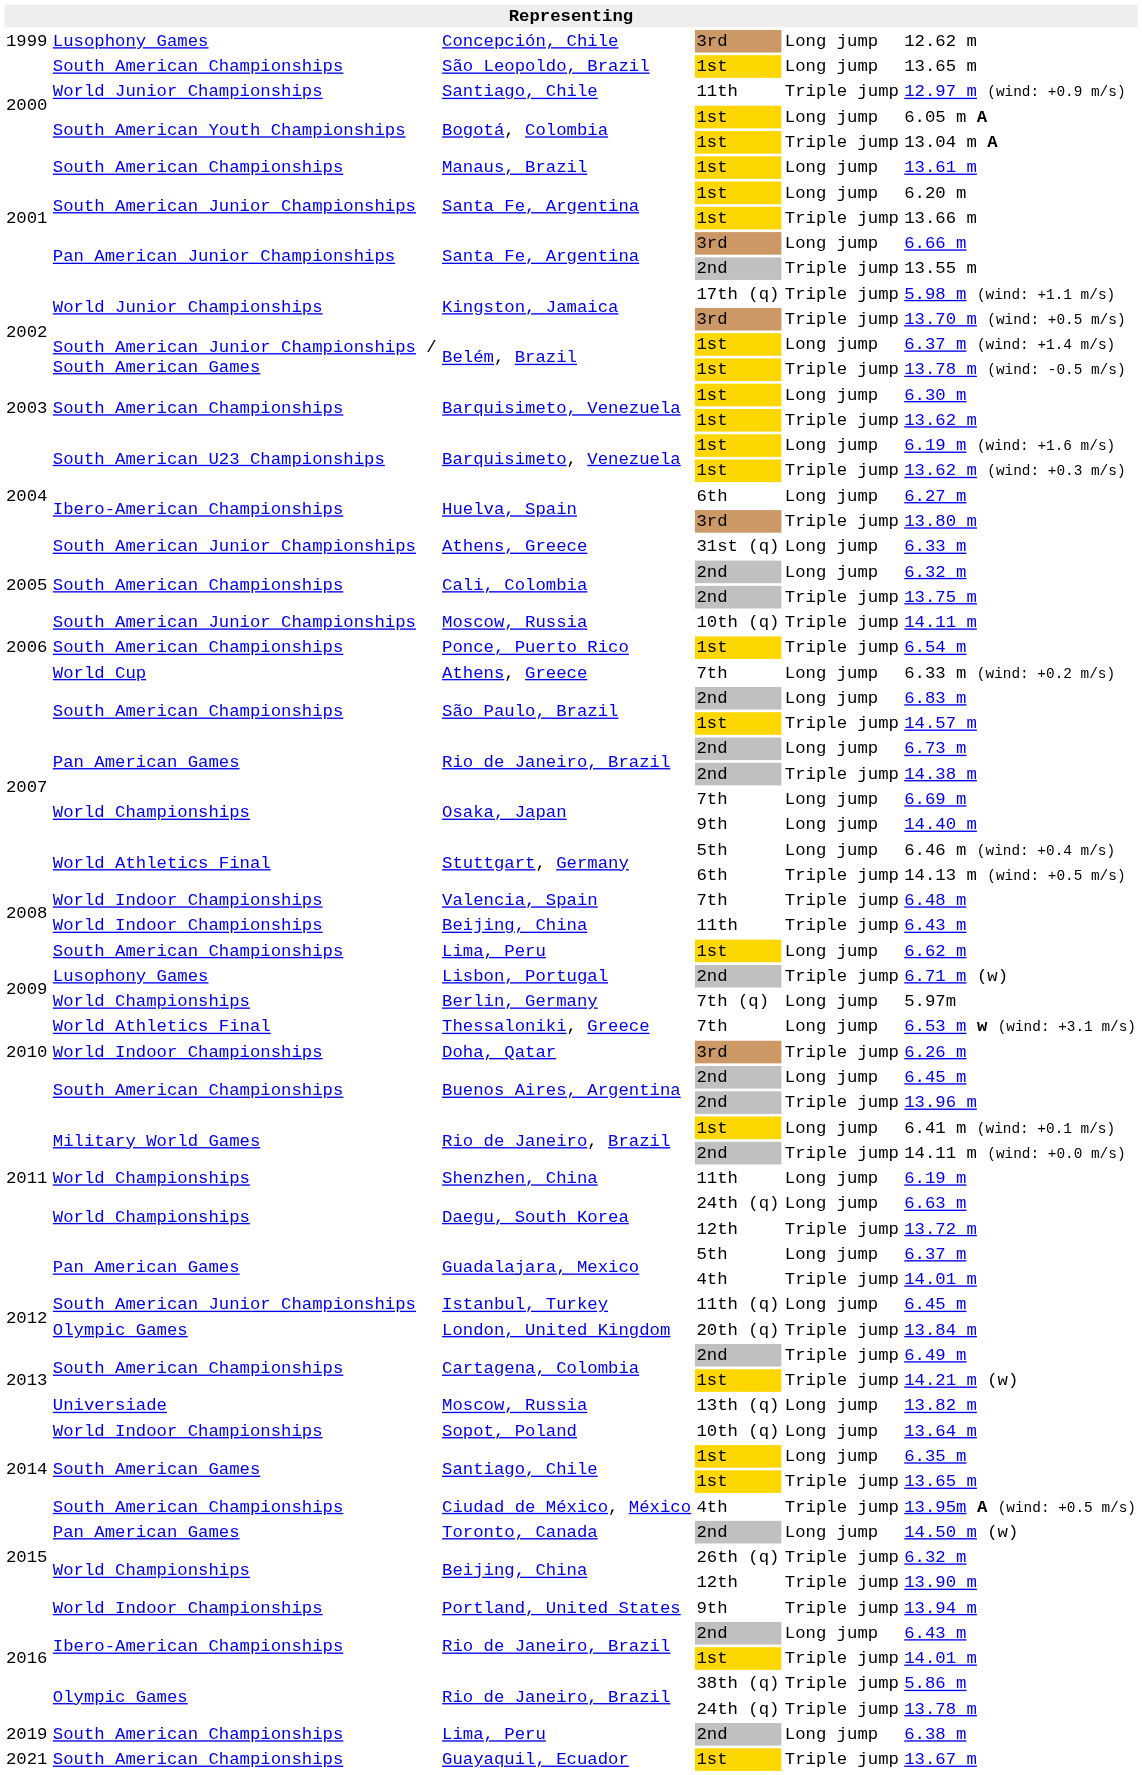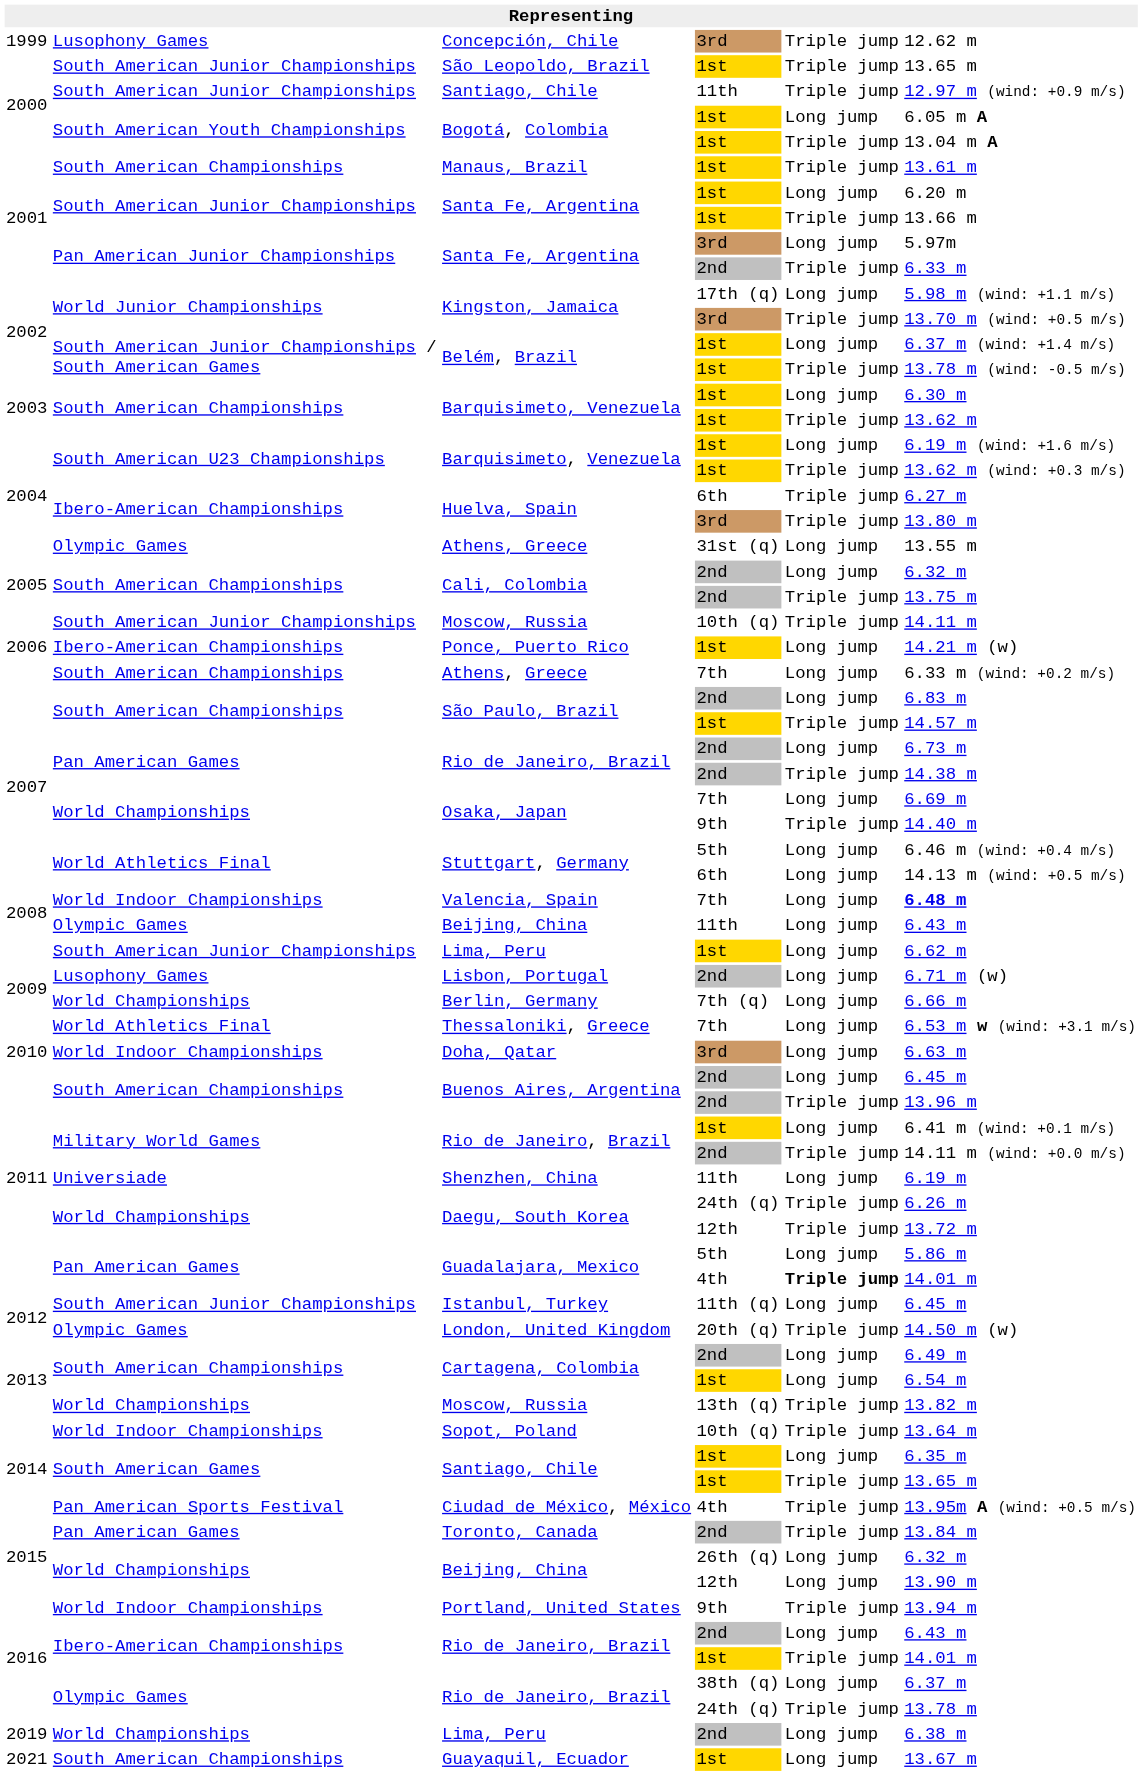 <table>
 <tr>
 <th bgcolor="#eeeeee" colspan="6">Representing </th>
 </tr>
 <tr>
 <td>1999</td>
 <td><a href='#'>Lusophony Games</a></td>
 <td><a href='#'>Concepción, Chile</a></td>
 <td bgcolor=cc9966>3rd</td>
-<td>Long jump</td>
+<td>Triple jump</td>
 <td>12.62 m</td>
 </tr>
 <tr>
 <td rowspan=4>2000</td>
-<td><a href='#'>South American Championships</a></td>
+<td><a href='#'>South American Junior Championships</a></td>
 <td><a href='#'>São Leopoldo, Brazil</a></td>
 <td bgcolor=gold>1st</td>
-<td>Long jump</td>
+<td>Triple jump</td>
 <td>13.65 m</td>
 </tr>
 <tr>
-<td><a href='#'>World Junior Championships</a></td>
+<td><a href='#'>South American Junior Championships</a></td>
 <td><a href='#'>Santiago, Chile</a></td>
 <td>11th</td>
 <td>Triple jump</td>
 <td><a href='#'>12.97 m</a>  <small>(wind: +0.9 m/s)</small></td>
 </tr>
 <tr>
 <td rowspan=2><a href='#'>South American Youth Championships</a></td>
 <td rowspan=2><a href='#'>Bogotá</a>, <a href='#'>Colombia</a></td>
 <td bgcolor=gold>1st</td>
 <td>Long jump</td>
 <td>6.05 m <strong>A</strong></td>
 </tr>
 <tr>
 <td bgcolor=gold>1st</td>
 <td>Triple jump</td>
 <td>13.04 m <strong>A</strong></td>
 </tr>
 <tr>
 <td rowspan=5>2001</td>
 <td><a href='#'>South American Championships</a></td>
 <td><a href='#'>Manaus, Brazil</a></td>
 <td bgcolor=gold>1st</td>
-<td>Long jump</td>
+<td>Triple jump</td>
 <td><a href='#'>13.61 m</a></td>
 </tr>
 <tr>
 <td rowspan=2><a href='#'>South American Junior Championships</a></td>
 <td rowspan=2><a href='#'>Santa Fe, Argentina</a></td>
 <td bgcolor=gold>1st</td>
 <td>Long jump</td>
 <td>6.20 m</td>
 </tr>
 <tr>
 <td bgcolor=gold>1st</td>
 <td>Triple jump</td>
 <td>13.66 m</td>
 </tr>
 <tr>
 <td rowspan=2><a href='#'>Pan American Junior Championships</a></td>
 <td rowspan=2><a href='#'>Santa Fe, Argentina</a></td>
 <td bgcolor=cc9966>3rd</td>
 <td>Long jump</td>
-<td><a href='#'>6.66 m</a></td>
+<td>5.97m</td>
 </tr>
 <tr>
 <td bgcolor=silver>2nd</td>
 <td>Triple jump</td>
-<td>13.55 m</td>
+<td><a href='#'>6.33 m</a></td>
 </tr>
 <tr>
 <td rowspan=4>2002</td>
 <td rowspan=2><a href='#'>World Junior Championships</a></td>
 <td rowspan=2><a href='#'>Kingston, Jamaica</a></td>
 <td>17th (q)</td>
-<td>Triple jump</td>
+<td>Long jump</td>
 <td><a href='#'>5.98 m</a>  <small>(wind: +1.1 m/s)</small></td>
 </tr>
 <tr>
 <td bgcolor=cc9966>3rd</td>
 <td>Triple jump</td>
 <td><a href='#'>13.70 m</a>  <small>(wind: +0.5 m/s)</small></td>
 </tr>
 <tr>
 <td rowspan=2><a href='#'>South American Junior Championships</a> /<br> <a href='#'>South American Games</a></td>
 <td rowspan=2><a href='#'>Belém</a>, <a href='#'>Brazil</a></td>
 <td bgcolor=gold>1st</td>
 <td>Long jump</td>
 <td><a href='#'>6.37 m</a> <small>(wind: +1.4 m/s)</small></td>
 </tr>
 <tr>
 <td bgcolor=gold>1st</td>
 <td>Triple jump</td>
 <td><a href='#'>13.78 m</a> <small>(wind: -0.5 m/s)</small></td>
 </tr>
 <tr>
 <td rowspan=2>2003</td>
 <td rowspan=2><a href='#'>South American Championships</a></td>
 <td rowspan=2><a href='#'>Barquisimeto, Venezuela</a></td>
 <td bgcolor=gold>1st</td>
 <td>Long jump</td>
 <td><a href='#'>6.30 m</a></td>
 </tr>
 <tr>
 <td bgcolor=gold>1st</td>
 <td>Triple jump</td>
 <td><a href='#'>13.62 m</a></td>
 </tr>
 <tr>
 <td rowspan=5>2004</td>
 <td rowspan=2><a href='#'>South American U23 Championships</a></td>
 <td rowspan=2><a href='#'>Barquisimeto</a>, <a href='#'>Venezuela</a></td>
 <td bgcolor=gold>1st</td>
 <td>Long jump</td>
 <td><a href='#'>6.19 m</a> <small>(wind: +1.6 m/s)</small></td>
 </tr>
 <tr>
 <td bgcolor=gold>1st</td>
 <td>Triple jump</td>
 <td><a href='#'>13.62 m</a> <small>(wind: +0.3 m/s)</small></td>
 </tr>
 <tr>
 <td rowspan=2><a href='#'>Ibero-American Championships</a></td>
 <td rowspan=2><a href='#'>Huelva, Spain</a></td>
 <td>6th</td>
-<td>Long jump</td>
+<td>Triple jump</td>
 <td><a href='#'>6.27 m</a></td>
 </tr>
 <tr>
 <td bgcolor=cc9966>3rd</td>
 <td>Triple jump</td>
 <td><a href='#'>13.80 m</a></td>
 </tr>
 <tr>
-<td><a href='#'>South American Junior Championships</a></td>
+<td><a href='#'>Olympic Games</a></td>
 <td><a href='#'>Athens, Greece</a></td>
 <td>31st (q)</td>
 <td>Long jump</td>
-<td><a href='#'>6.33 m</a></td>
+<td>13.55 m</td>
 </tr>
 <tr>
 <td rowspan=2>2005</td>
 <td rowspan=2><a href='#'>South American Championships</a></td>
 <td rowspan=2><a href='#'>Cali, Colombia</a></td>
 <td bgcolor=silver>2nd</td>
 <td>Long jump</td>
 <td><a href='#'>6.32 m</a></td>
 </tr>
 <tr>
 <td bgcolor=silver>2nd</td>
 <td>Triple jump</td>
 <td><a href='#'>13.75 m</a></td>
 </tr>
 <tr>
 <td rowspan=3>2006</td>
 <td><a href='#'>South American Junior Championships</a></td>
 <td><a href='#'>Moscow, Russia</a></td>
 <td>10th (q)</td>
 <td>Triple jump</td>
 <td><a href='#'>14.11 m</a></td>
 </tr>
 <tr>
-<td><a href='#'>South American Championships</a></td>
+<td><a href='#'>Ibero-American Championships</a></td>
 <td><a href='#'>Ponce, Puerto Rico</a></td>
 <td bgcolor=gold>1st</td>
-<td>Triple jump</td>
-<td><a href='#'>6.54 m</a></td>
+<td>Long jump</td>
+<td><a href='#'>14.21 m</a> (w)</td>
 </tr>
 <tr>
-<td><a href='#'>World Cup</a></td>
+<td><a href='#'>South American Championships</a></td>
 <td><a href='#'>Athens</a>, <a href='#'>Greece</a></td>
 <td>7th</td>
 <td>Long jump</td>
 <td>6.33 m <small>(wind: +0.2 m/s)</small></td>
 </tr>
 <tr>
 <td rowspan=8>2007</td>
 <td rowspan=2><a href='#'>South American Championships</a></td>
 <td rowspan=2><a href='#'>São Paulo, Brazil</a></td>
 <td bgcolor=silver>2nd</td>
 <td>Long jump</td>
 <td><a href='#'>6.83 m</a></td>
 </tr>
 <tr>
 <td bgcolor=gold>1st</td>
 <td>Triple jump</td>
 <td><a href='#'>14.57 m</a></td>
 </tr>
 <tr>
 <td rowspan=2><a href='#'>Pan American Games</a></td>
 <td rowspan=2><a href='#'>Rio de Janeiro, Brazil</a></td>
 <td bgcolor=silver>2nd</td>
 <td>Long jump</td>
 <td><a href='#'>6.73 m</a></td>
 </tr>
 <tr>
 <td bgcolor=silver>2nd</td>
 <td>Triple jump</td>
 <td><a href='#'>14.38 m</a></td>
 </tr>
 <tr>
 <td rowspan=2><a href='#'>World Championships</a></td>
 <td rowspan=2><a href='#'>Osaka, Japan</a></td>
 <td>7th</td>
 <td>Long jump</td>
 <td><a href='#'>6.69 m</a></td>
 </tr>
 <tr>
 <td>9th</td>
-<td>Long jump</td>
+<td>Triple jump</td>
 <td><a href='#'>14.40 m</a></td>
 </tr>
 <tr>
 <td rowspan=2><a href='#'>World Athletics Final</a></td>
 <td rowspan=2><a href='#'>Stuttgart</a>, <a href='#'>Germany</a></td>
 <td>5th</td>
 <td>Long jump</td>
 <td>6.46 m <small>(wind: +0.4 m/s)</small></td>
 </tr>
 <tr>
 <td>6th</td>
-<td>Triple jump</td>
+<td>Long jump</td>
 <td>14.13 m <small>(wind: +0.5 m/s)</small></td>
 </tr>
 <tr>
 <td rowspan=2>2008</td>
 <td><a href='#'>World Indoor Championships</a></td>
 <td><a href='#'>Valencia, Spain</a></td>
 <td>7th</td>
-<td>Triple jump</td>
-<td><a href='#'>6.48 m</a></td>
+<td>Long jump</td>
+<td><strong><a href='#'>6.48 m</a></strong></td>
 </tr>
 <tr>
-<td><a href='#'>World Indoor Championships</a></td>
+<td><a href='#'>Olympic Games</a></td>
 <td><a href='#'>Beijing, China</a></td>
 <td>11th</td>
-<td>Triple jump</td>
+<td>Long jump</td>
 <td><a href='#'>6.43 m</a></td>
 </tr>
 <tr>
 <td rowspan=4>2009</td>
-<td><a href='#'>South American Championships</a></td>
+<td><a href='#'>South American Junior Championships</a></td>
 <td><a href='#'>Lima, Peru</a></td>
 <td bgcolor=gold>1st</td>
 <td>Long jump</td>
 <td><a href='#'>6.62 m</a></td>
 </tr>
 <tr>
 <td><a href='#'>Lusophony Games</a></td>
 <td><a href='#'>Lisbon, Portugal</a></td>
 <td bgcolor=silver>2nd</td>
-<td>Triple jump</td>
+<td>Long jump</td>
 <td><a href='#'>6.71 m</a> (w)</td>
 </tr>
 <tr>
 <td><a href='#'>World Championships</a></td>
 <td><a href='#'>Berlin, Germany</a></td>
 <td>7th (q)</td>
 <td>Long jump</td>
-<td>5.97m</td>
+<td><a href='#'>6.66 m</a></td>
 </tr>
 <tr>
 <td><a href='#'>World Athletics Final</a></td>
 <td><a href='#'>Thessaloniki</a>, <a href='#'>Greece</a></td>
 <td>7th</td>
 <td>Long jump</td>
 <td><a href='#'>6.53 m</a> <strong>w</strong> <small>(wind: +3.1 m/s)</small></td>
 </tr>
 <tr>
 <td>2010</td>
 <td><a href='#'>World Indoor Championships</a></td>
 <td><a href='#'>Doha, Qatar</a></td>
 <td bgcolor=cc9966>3rd</td>
-<td>Triple jump</td>
-<td><a href='#'>6.26 m</a></td>
+<td>Long jump</td>
+<td><a href='#'>6.63 m</a></td>
 </tr>
 <tr>
 <td rowspan=9>2011</td>
 <td rowspan=2><a href='#'>South American Championships</a></td>
 <td rowspan=2><a href='#'>Buenos Aires, Argentina</a></td>
 <td bgcolor=silver>2nd</td>
 <td>Long jump</td>
 <td><a href='#'>6.45 m</a></td>
 </tr>
 <tr>
 <td bgcolor=silver>2nd</td>
 <td>Triple jump</td>
 <td><a href='#'>13.96 m</a></td>
 </tr>
 <tr>
 <td rowspan=2><a href='#'>Military World Games</a></td>
 <td rowspan=2><a href='#'>Rio de Janeiro</a>, <a href='#'>Brazil</a></td>
 <td bgcolor=gold>1st</td>
 <td>Long jump</td>
 <td>6.41 m <small>(wind: +0.1 m/s)</small></td>
 </tr>
 <tr>
 <td bgcolor=silver>2nd</td>
 <td>Triple jump</td>
 <td>14.11 m <small>(wind: +0.0 m/s)</small></td>
 </tr>
 <tr>
-<td><a href='#'>World Championships</a></td>
+<td><a href='#'>Universiade</a></td>
 <td><a href='#'>Shenzhen, China</a></td>
 <td>11th</td>
 <td>Long jump</td>
 <td><a href='#'>6.19 m</a></td>
 </tr>
 <tr>
 <td rowspan=2><a href='#'>World Championships</a></td>
 <td rowspan=2><a href='#'>Daegu, South Korea</a></td>
 <td>24th (q)</td>
-<td>Long jump</td>
-<td><a href='#'>6.63 m</a></td>
+<td>Triple jump</td>
+<td><a href='#'>6.26 m</a></td>
 </tr>
 <tr>
 <td>12th</td>
 <td>Triple jump</td>
 <td><a href='#'>13.72 m</a></td>
 </tr>
 <tr>
 <td rowspan=2><a href='#'>Pan American Games</a></td>
 <td rowspan=2><a href='#'>Guadalajara, Mexico</a></td>
 <td>5th</td>
 <td>Long jump</td>
-<td><a href='#'>6.37 m</a></td>
+<td><a href='#'>5.86 m</a></td>
 </tr>
 <tr>
 <td>4th</td>
-<td>Triple jump</td>
+<td><strong>Triple jump</strong></td>
 <td><a href='#'>14.01 m</a></td>
 </tr>
 <tr>
 <td rowspan=2>2012</td>
 <td><a href='#'>South American Junior Championships</a></td>
 <td><a href='#'>Istanbul, Turkey</a></td>
 <td>11th (q)</td>
 <td>Long jump</td>
 <td><a href='#'>6.45 m</a></td>
 </tr>
 <tr>
 <td><a href='#'>Olympic Games</a></td>
 <td><a href='#'>London, United Kingdom</a></td>
 <td>20th (q)</td>
 <td>Triple jump</td>
-<td><a href='#'>13.84 m</a></td>
+<td><a href='#'>14.50 m</a> (w)</td>
 </tr>
 <tr>
 <td rowspan=3>2013</td>
 <td rowspan=2><a href='#'>South American Championships</a></td>
 <td rowspan=2><a href='#'>Cartagena, Colombia</a></td>
 <td bgcolor=silver>2nd</td>
-<td>Triple jump</td>
+<td>Long jump</td>
 <td><a href='#'>6.49 m</a></td>
 </tr>
 <tr>
 <td bgcolor=gold>1st</td>
-<td>Triple jump</td>
-<td><a href='#'>14.21 m</a> (w)</td>
+<td>Long jump</td>
+<td><a href='#'>6.54 m</a></td>
 </tr>
 <tr>
-<td><a href='#'>Universiade</a></td>
+<td><a href='#'>World Championships</a></td>
 <td><a href='#'>Moscow, Russia</a></td>
 <td>13th (q)</td>
-<td>Long jump</td>
+<td>Triple jump</td>
 <td><a href='#'>13.82 m</a></td>
 </tr>
 <tr>
 <td rowspan=4>2014</td>
 <td><a href='#'>World Indoor Championships</a></td>
 <td><a href='#'>Sopot, Poland</a></td>
 <td>10th (q)</td>
-<td>Long jump</td>
+<td>Triple jump</td>
 <td><a href='#'>13.64 m</a></td>
 </tr>
 <tr>
 <td rowspan=2><a href='#'>South American Games</a></td>
 <td rowspan=2><a href='#'>Santiago, Chile</a></td>
 <td bgcolor=gold>1st</td>
 <td>Long jump</td>
 <td><a href='#'>6.35 m</a></td>
 </tr>
 <tr>
 <td bgcolor=gold>1st</td>
 <td>Triple jump</td>
 <td><a href='#'>13.65 m</a></td>
 </tr>
 <tr>
-<td><a href='#'>South American Championships</a></td>
+<td><a href='#'>Pan American Sports Festival</a></td>
 <td><a href='#'>Ciudad de México</a>, <a href='#'>México</a></td>
 <td>4th</td>
 <td>Triple jump</td>
 <td><a href='#'>13.95m</a>  <strong>A</strong> <small>(wind: +0.5 m/s)</small></td>
 </tr>
 <tr>
 <td rowspan=3>2015</td>
 <td><a href='#'>Pan American Games</a></td>
 <td><a href='#'>Toronto, Canada</a></td>
 <td bgcolor=silver>2nd</td>
-<td>Long jump</td>
-<td><a href='#'>14.50 m</a> (w)</td>
+<td>Triple jump</td>
+<td><a href='#'>13.84 m</a></td>
 </tr>
 <tr>
 <td rowspan=2><a href='#'>World Championships</a></td>
 <td rowspan=2><a href='#'>Beijing, China</a></td>
 <td>26th (q)</td>
-<td>Triple jump</td>
+<td>Long jump</td>
 <td><a href='#'>6.32 m</a></td>
 </tr>
 <tr>
 <td>12th</td>
-<td>Triple jump</td>
+<td>Long jump</td>
 <td><a href='#'>13.90 m</a></td>
 </tr>
 <tr>
 <td rowspan=5>2016</td>
 <td><a href='#'>World Indoor Championships</a></td>
 <td><a href='#'>Portland, United States</a></td>
 <td>9th</td>
 <td>Triple jump</td>
 <td><a href='#'>13.94 m</a></td>
 </tr>
 <tr>
 <td rowspan=2><a href='#'>Ibero-American Championships</a></td>
 <td rowspan=2><a href='#'>Rio de Janeiro, Brazil</a></td>
 <td bgcolor=silver>2nd</td>
 <td>Long jump</td>
 <td><a href='#'>6.43 m</a></td>
 </tr>
 <tr>
 <td bgcolor=gold>1st</td>
 <td>Triple jump</td>
 <td><a href='#'>14.01 m</a></td>
 </tr>
 <tr>
 <td rowspan=2><a href='#'>Olympic Games</a></td>
 <td rowspan=2><a href='#'>Rio de Janeiro, Brazil</a></td>
 <td>38th (q)</td>
-<td>Triple jump</td>
-<td><a href='#'>5.86 m</a></td>
+<td>Long jump</td>
+<td><a href='#'>6.37 m</a></td>
 </tr>
 <tr>
 <td>24th (q)</td>
 <td>Triple jump</td>
 <td><a href='#'>13.78 m</a></td>
 </tr>
 <tr>
 <td>2019</td>
-<td><a href='#'>South American Championships</a></td>
+<td><a href='#'>World Championships</a></td>
 <td><a href='#'>Lima, Peru</a></td>
 <td bgcolor=silver>2nd</td>
 <td>Long jump</td>
 <td><a href='#'>6.38 m</a></td>
 </tr>
 <tr>
 <td>2021</td>
 <td><a href='#'>South American Championships</a></td>
 <td><a href='#'>Guayaquil, Ecuador</a></td>
 <td bgcolor=gold>1st</td>
-<td>Triple jump</td>
+<td>Long jump</td>
 <td><a href='#'>13.67 m</a></td>
 </tr>
 </table>
